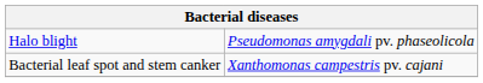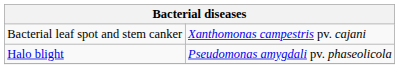 <table class="wikitable" style="clear">
 <tr>
 <th colspan=2><strong>Bacterial diseases</strong><br></th>
+</tr>
+<tr>
+<td>Bacterial leaf spot and stem canker</td>
+<td><em><a href='#'>Xanthomonas campestris</a></em> pv. <em>cajani</em></td>
 </tr>
 <tr>
 <td><a href='#'>Halo blight</a></td>
 <td><em><a href='#'>Pseudomonas amygdali</a></em> pv. <em>phaseolicola</em></td>
 </tr>
 <tr>
-<td>Bacterial leaf spot and stem canker</td>
-<td><em><a href='#'>Xanthomonas campestris</a></em> pv. <em>cajani</em></td>
-</tr>
-<tr>
 </tr>
 </table>
